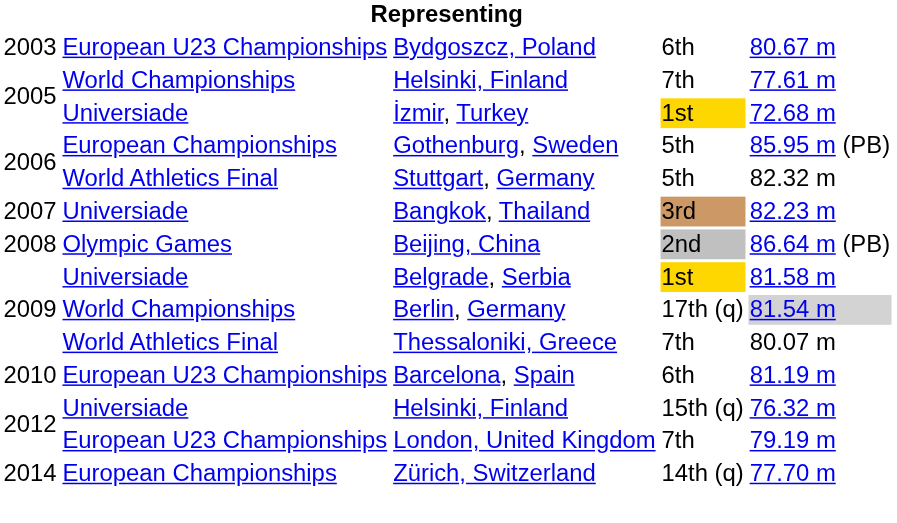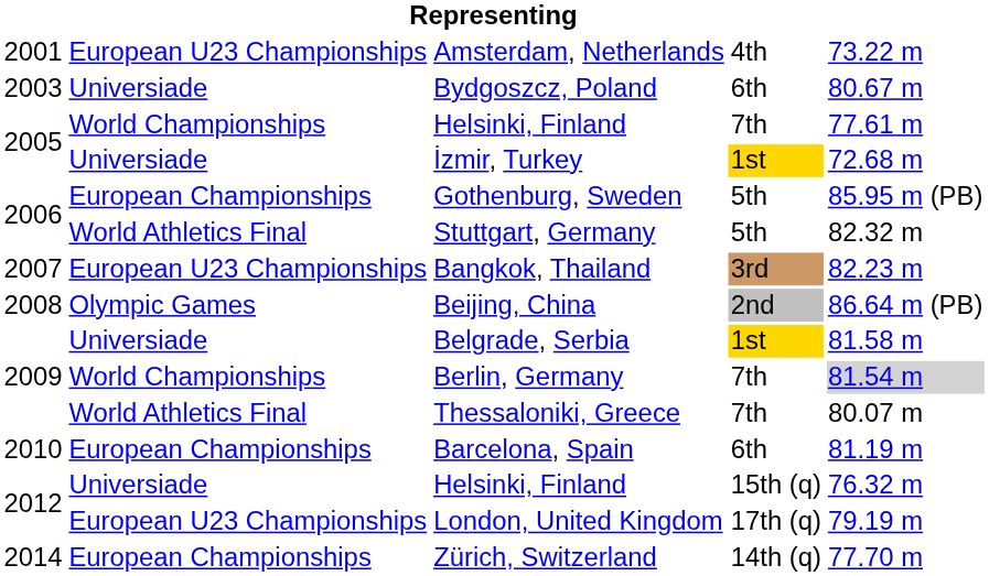 <table>
 <tr>
 <th colspan="5">Representing </th>
 </tr>
 <tr>
+<td>2001</td>
+<td><a href='#'>European U23 Championships</a></td>
+<td><a href='#'>Amsterdam</a>, <a href='#'>Netherlands</a></td>
+<td>4th</td>
+<td><a href='#'>73.22 m</a></td>
+</tr>
+<tr>
 <td>2003</td>
-<td><a href='#'>European U23 Championships</a></td>
+<td><a href='#'>Universiade</a></td>
 <td><a href='#'>Bydgoszcz, Poland</a></td>
 <td>6th</td>
 <td><a href='#'>80.67 m</a></td>
 </tr>
 <tr>
 <td rowspan=2>2005</td>
 <td><a href='#'>World Championships</a></td>
 <td><a href='#'>Helsinki, Finland</a></td>
 <td>7th</td>
 <td><a href='#'>77.61 m</a></td>
 </tr>
 <tr>
 <td><a href='#'>Universiade</a></td>
 <td><a href='#'>İzmir</a>, <a href='#'>Turkey</a></td>
 <td bgcolor=gold>1st</td>
 <td><a href='#'>72.68 m</a></td>
 </tr>
 <tr>
 <td rowspan=2>2006</td>
 <td><a href='#'>European Championships</a></td>
 <td><a href='#'>Gothenburg</a>, <a href='#'>Sweden</a></td>
 <td>5th</td>
 <td><a href='#'>85.95 m</a> (PB)</td>
 </tr>
 <tr>
 <td><a href='#'>World Athletics Final</a></td>
 <td><a href='#'>Stuttgart</a>, <a href='#'>Germany</a></td>
 <td>5th</td>
 <td>82.32 m</td>
 </tr>
 <tr>
 <td>2007</td>
-<td><a href='#'>Universiade</a></td>
+<td><a href='#'>European U23 Championships</a></td>
 <td><a href='#'>Bangkok</a>, <a href='#'>Thailand</a></td>
 <td bgcolor=cc9966>3rd</td>
 <td><a href='#'>82.23 m</a></td>
 </tr>
 <tr>
 <td>2008</td>
 <td><a href='#'>Olympic Games</a></td>
 <td><a href='#'>Beijing, China</a></td>
 <td bgcolor=silver>2nd</td>
 <td><a href='#'>86.64 m</a> (PB)</td>
 </tr>
 <tr>
 <td rowspan=3>2009</td>
 <td><a href='#'>Universiade</a></td>
 <td><a href='#'>Belgrade</a>, <a href='#'>Serbia</a></td>
 <td bgcolor=gold>1st</td>
 <td><a href='#'>81.58 m</a></td>
 </tr>
 <tr>
 <td><a href='#'>World Championships</a></td>
 <td><a href='#'>Berlin</a>, <a href='#'>Germany</a></td>
-<td>17th (q)</td>
+<td>7th</td>
 <td style="background: lightgrey;"><a href='#'>81.54 m</a></td>
 </tr>
 <tr>
 <td><a href='#'>World Athletics Final</a></td>
 <td><a href='#'>Thessaloniki, Greece</a></td>
 <td>7th</td>
 <td>80.07 m</td>
 </tr>
 <tr>
 <td>2010</td>
-<td><a href='#'>European U23 Championships</a></td>
+<td><a href='#'>European Championships</a></td>
 <td><a href='#'>Barcelona</a>, <a href='#'>Spain</a></td>
 <td>6th</td>
 <td><a href='#'>81.19 m</a></td>
 </tr>
 <tr>
 <td rowspan=2>2012</td>
 <td><a href='#'>Universiade</a></td>
 <td><a href='#'>Helsinki, Finland</a></td>
 <td>15th (q)</td>
 <td><a href='#'>76.32 m</a></td>
 </tr>
 <tr>
 <td><a href='#'>European U23 Championships</a></td>
 <td><a href='#'>London, United Kingdom</a></td>
-<td>7th</td>
+<td>17th (q)</td>
 <td><a href='#'>79.19 m</a></td>
 </tr>
 <tr>
 <td>2014</td>
 <td><a href='#'>European Championships</a></td>
 <td><a href='#'>Zürich, Switzerland</a></td>
 <td>14th (q)</td>
 <td><a href='#'>77.70 m</a></td>
 </tr>
 </table>
